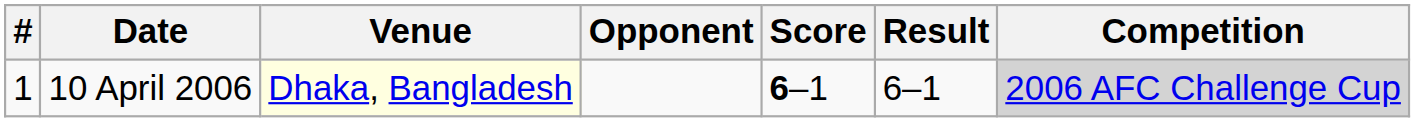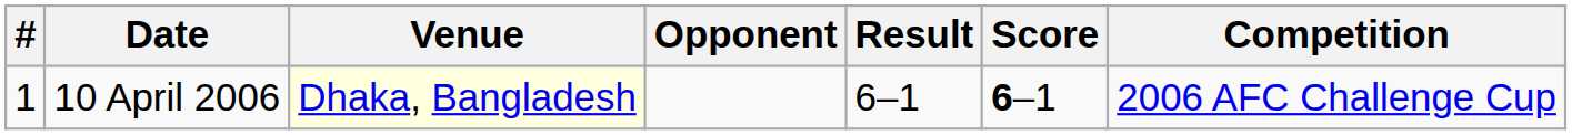 <table class="wikitable">
 <tr>
 <th>#</th>
 <th>Date</th>
 <th>Venue</th>
 <th>Opponent</th>
+<th>Result</th>
 <th>Score</th>
-<th>Result</th>
 <th>Competition</th>
 </tr>
 <tr>
 <td>1</td>
 <td>10 April 2006</td>
 <td style="background: lightyellow;"><a href='#'>Dhaka</a>, <a href='#'>Bangladesh</a></td>
 <td></td>
+<td>6–1</td>
 <td><strong>6</strong>–1</td>
-<td>6–1</td>
-<td style="background: lightgrey;"><a href='#'>2006 AFC Challenge Cup</a></td>
+<td><a href='#'>2006 AFC Challenge Cup</a></td>
 </tr>
 </table>
